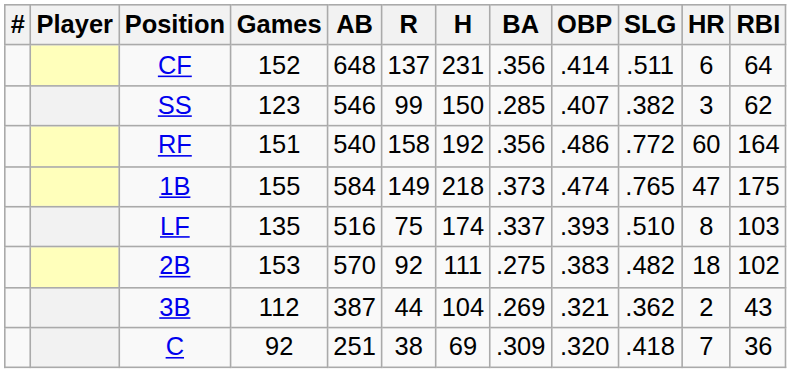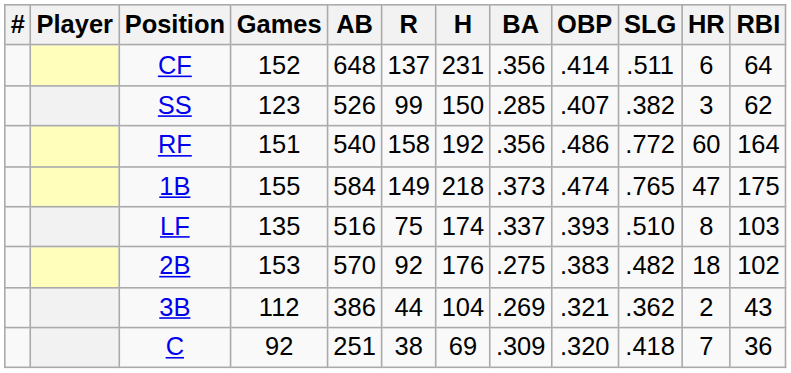 <table class="wikitable sortable plainrowheaders" style="text-align:center;">
 <tr>
 <th>#</th>
 <th scope="col">Player</th>
 <th scope="col">Position</th>
 <th scope="col">Games</th>
 <th scope="col">AB</th>
 <th scope="col">R</th>
 <th scope="col">H</th>
 <th scope="col">BA</th>
 <th scope="col">OBP</th>
 <th scope="col">SLG</th>
 <th scope="col">HR</th>
 <th scope="col">RBI</th>
 </tr>
 <tr>
 <td></td>
 <th scope="row" style="text-align:center; background-color: #ffffbb"></th>
 <td><a href='#'>CF</a></td>
 <td>152</td>
 <td>648</td>
 <td>137</td>
 <td>231</td>
 <td>.356</td>
 <td>.414</td>
 <td>.511</td>
 <td>6</td>
 <td>64</td>
 </tr>
 <tr>
 <td></td>
 <th scope="row" style="text-align:center"></th>
 <td><a href='#'>SS</a></td>
 <td>123</td>
-<td>546</td>
+<td>526</td>
 <td>99</td>
 <td>150</td>
 <td>.285</td>
 <td>.407</td>
 <td>.382</td>
 <td>3</td>
 <td>62</td>
 </tr>
 <tr>
 <td></td>
 <th scope="row" style="text-align:center; background-color: #ffffbb"></th>
 <td><a href='#'>RF</a></td>
 <td>151</td>
 <td>540</td>
 <td>158</td>
 <td>192</td>
 <td>.356</td>
 <td>.486</td>
 <td>.772</td>
 <td>60</td>
 <td>164</td>
 </tr>
 <tr>
 <td></td>
 <th scope="row" style="text-align:center; background-color: #ffffbb"></th>
 <td><a href='#'>1B</a></td>
 <td>155</td>
 <td>584</td>
 <td>149</td>
 <td>218</td>
 <td>.373</td>
 <td>.474</td>
 <td>.765</td>
 <td>47</td>
 <td>175</td>
 </tr>
 <tr>
 <td></td>
 <th scope="row" style="text-align:center"></th>
 <td><a href='#'>LF</a></td>
 <td>135</td>
 <td>516</td>
 <td>75</td>
 <td>174</td>
 <td>.337</td>
 <td>.393</td>
 <td>.510</td>
 <td>8</td>
 <td>103</td>
 </tr>
 <tr>
 <td></td>
 <th scope="row" style="text-align:center; background-color: #ffffbb"></th>
 <td><a href='#'>2B</a></td>
 <td>153</td>
 <td>570</td>
 <td>92</td>
-<td>111</td>
+<td>176</td>
 <td>.275</td>
 <td>.383</td>
 <td>.482</td>
 <td>18</td>
 <td>102</td>
 </tr>
 <tr>
 <td></td>
 <th scope="row" style="text-align:center"></th>
 <td><a href='#'>3B</a></td>
 <td>112</td>
-<td>387</td>
+<td>386</td>
 <td>44</td>
 <td>104</td>
 <td>.269</td>
 <td>.321</td>
 <td>.362</td>
 <td>2</td>
 <td>43</td>
 </tr>
 <tr>
 <td></td>
 <th scope="row" style="text-align:center"></th>
 <td><a href='#'>C</a></td>
 <td>92</td>
 <td>251</td>
 <td>38</td>
 <td>69</td>
 <td>.309</td>
 <td>.320</td>
 <td>.418</td>
 <td>7</td>
 <td>36</td>
 </tr>
 </table>
